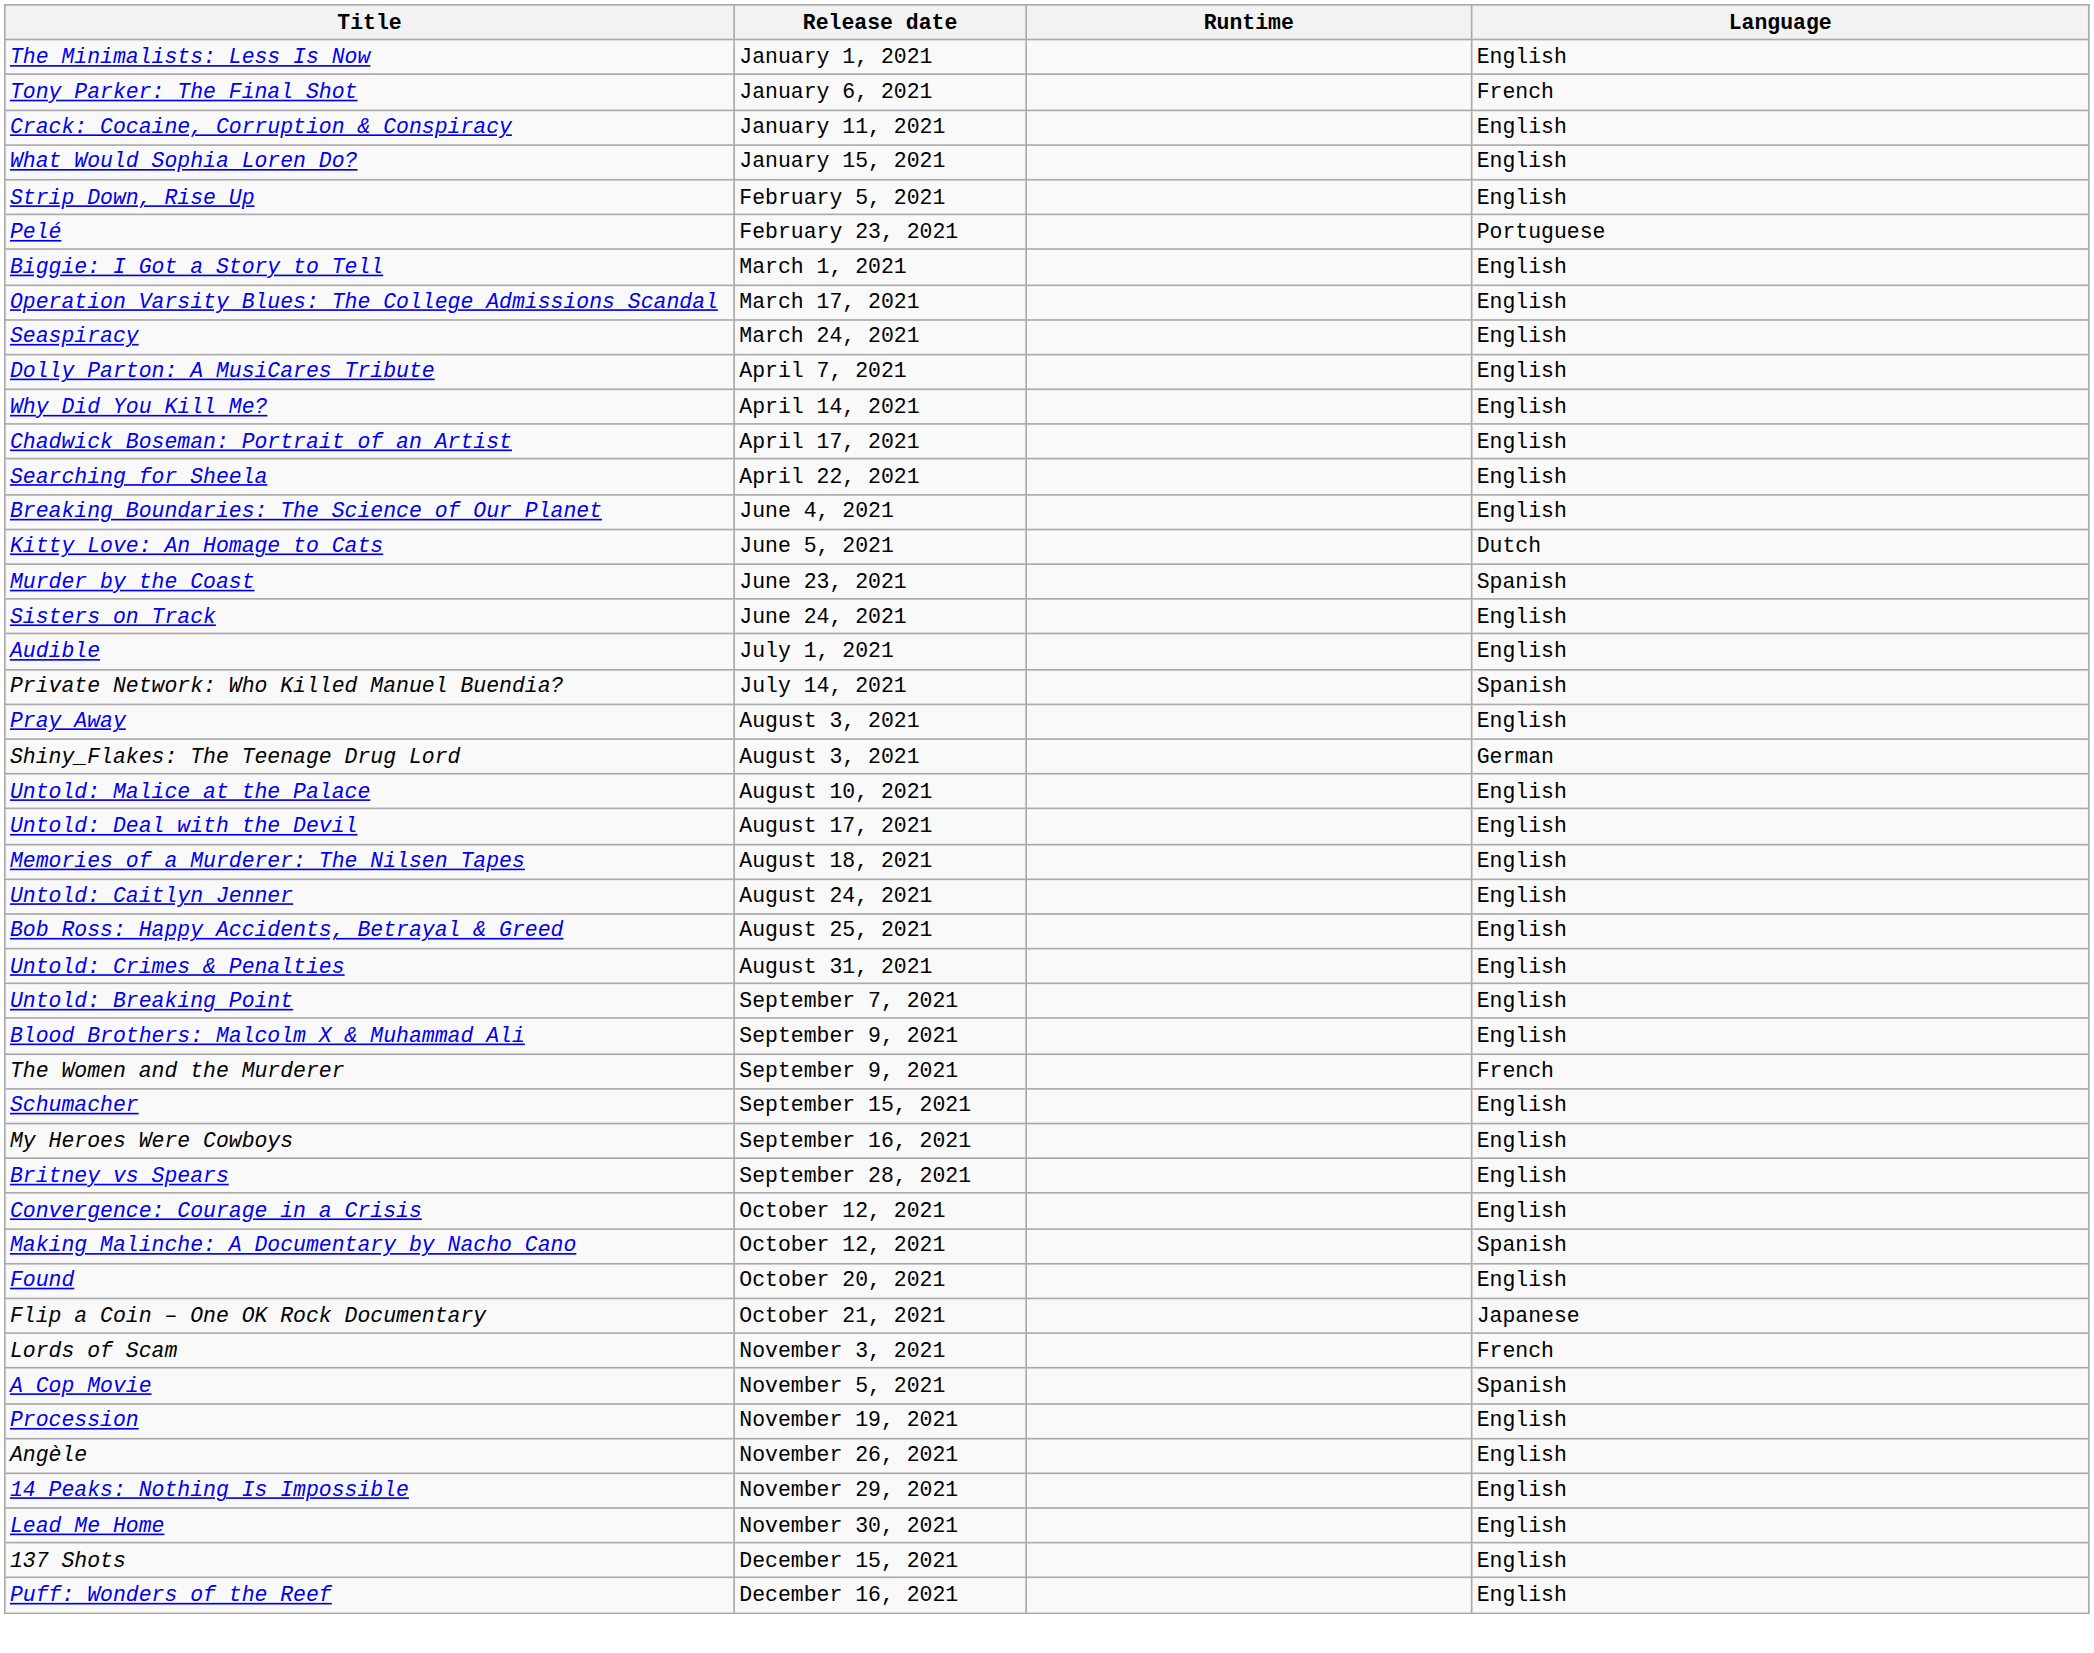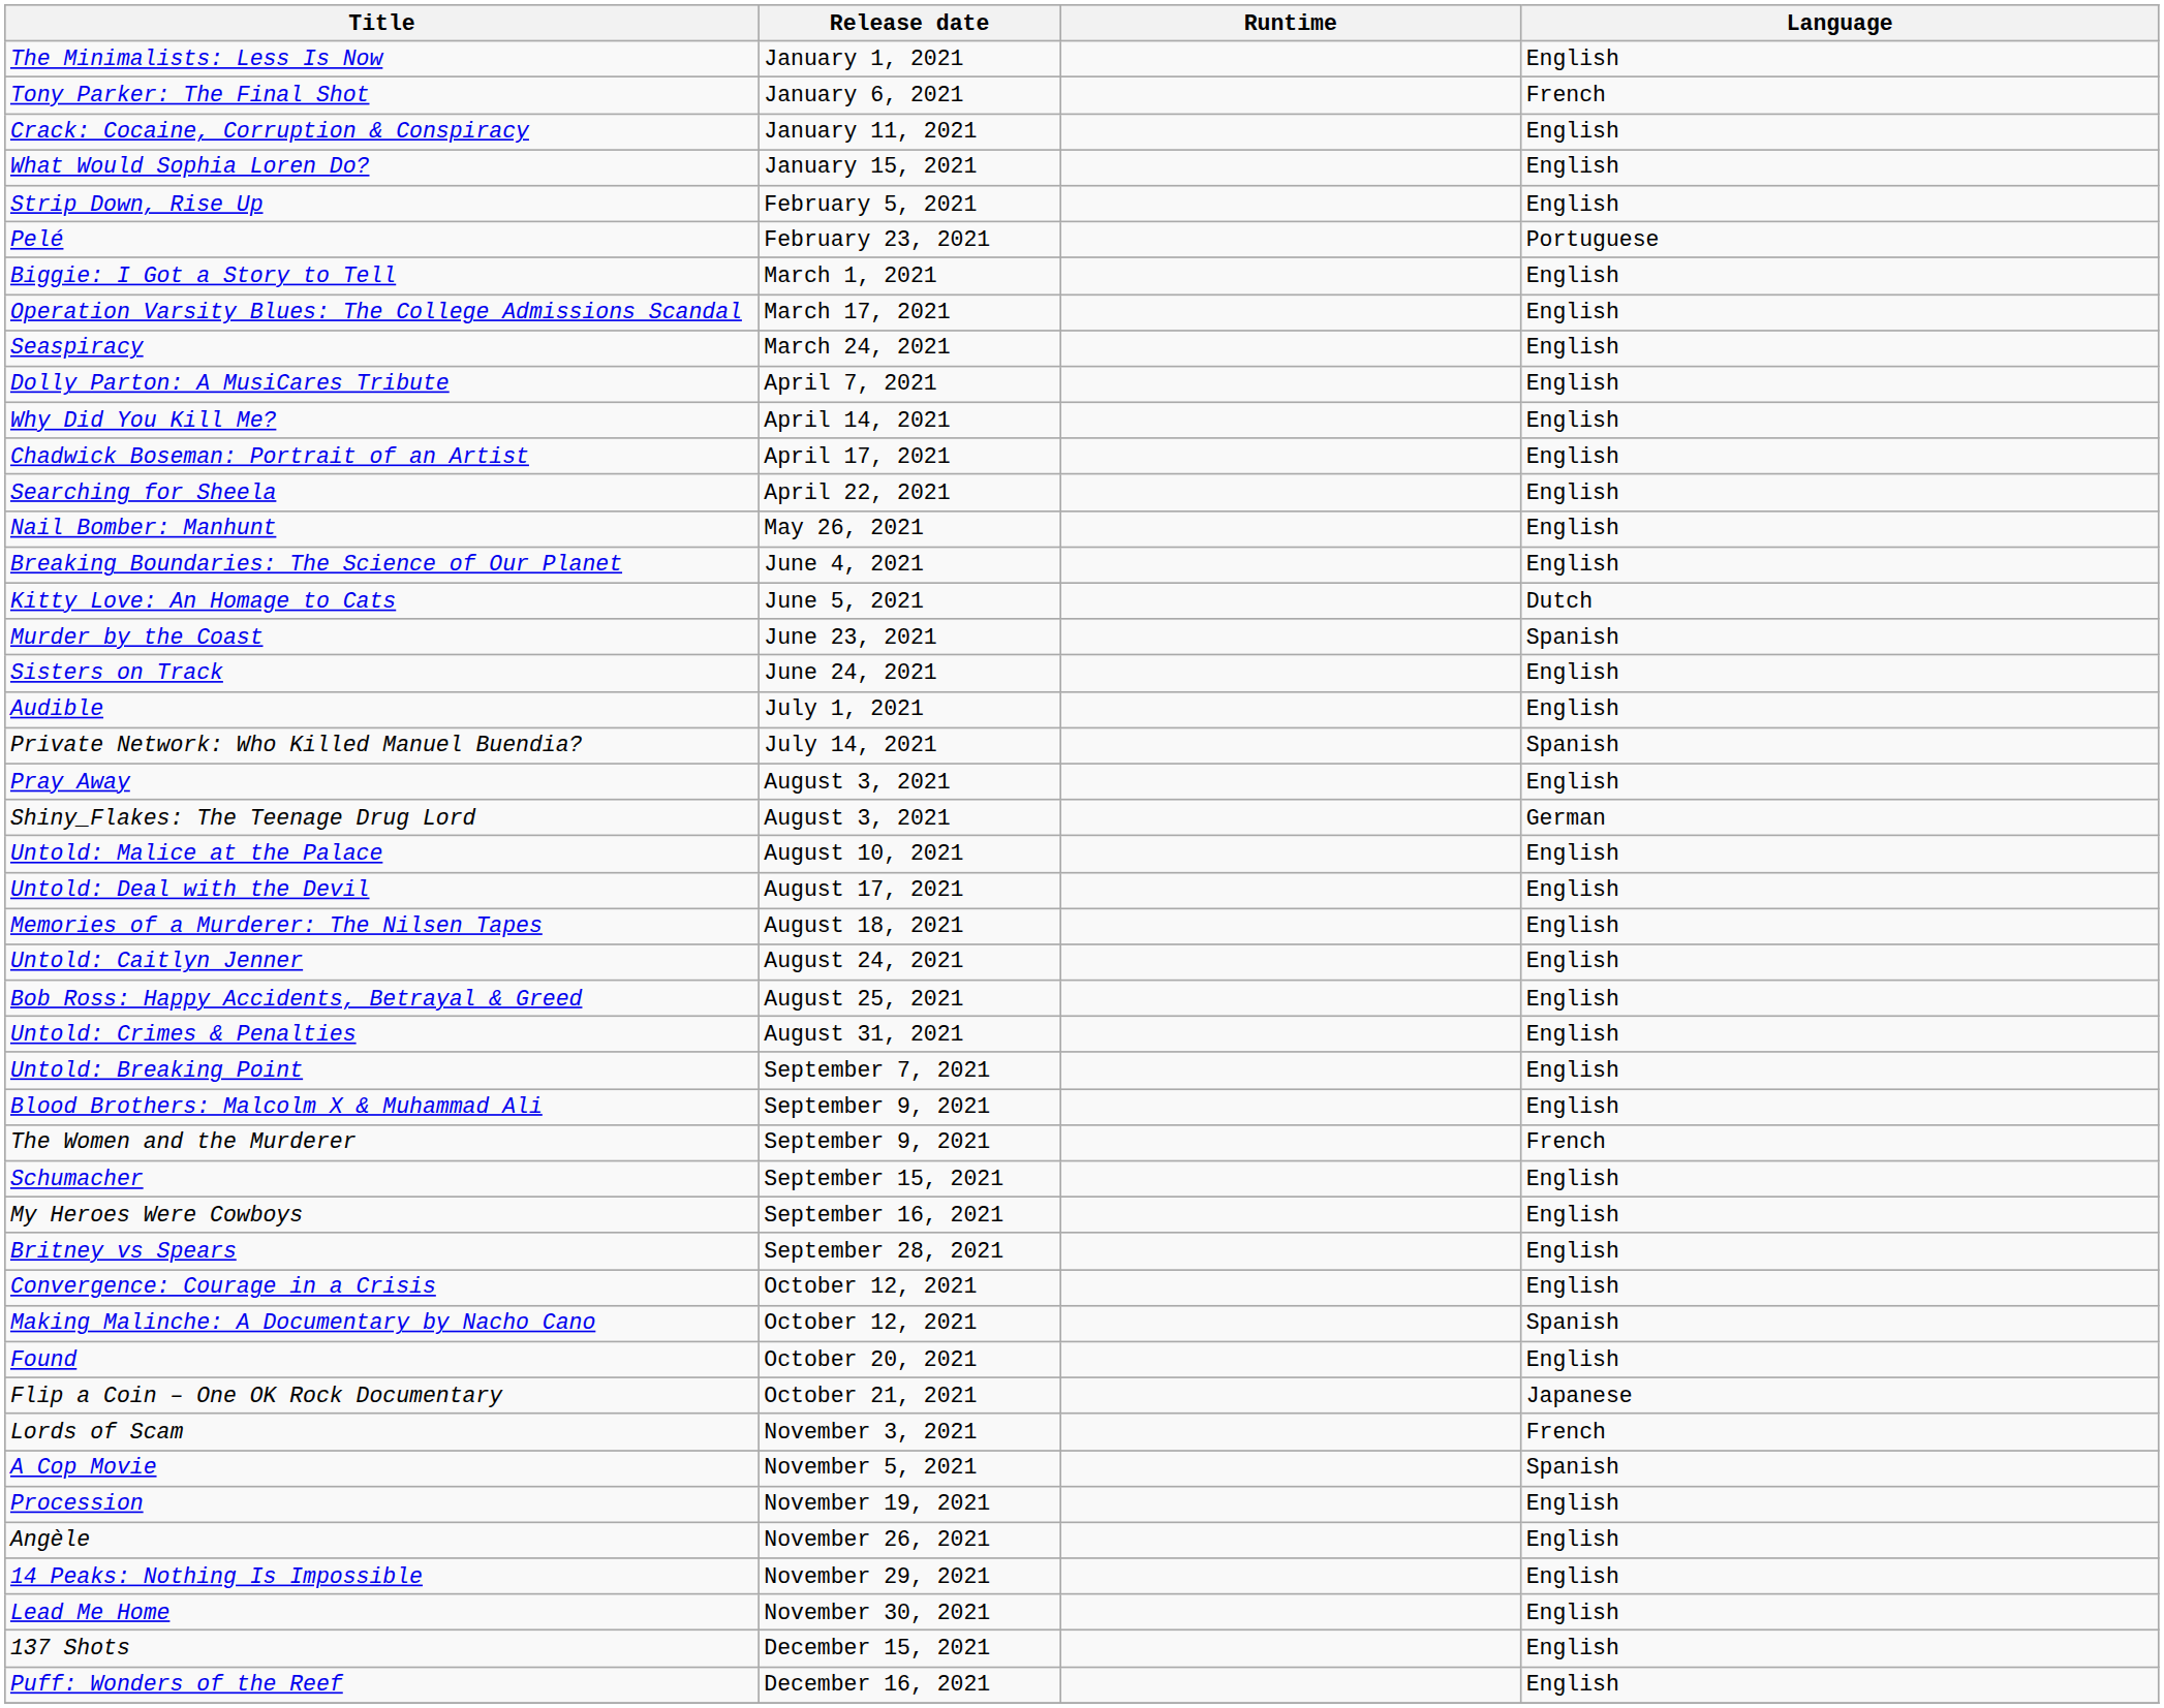 <table class="wikitable sortable" style="width:100%">
 <tr>
 <th style="width:35%;">Title</th>
 <th scope="col" style="width:14%;">Release date</th>
 <th>Runtime</th>
 <th>Language</th>
 </tr>
 <tr>
 <td><em><a href='#'>The Minimalists: Less Is Now</a></em></td>
 <td>January 1, 2021</td>
 <td></td>
 <td>English</td>
 </tr>
 <tr>
 <td><em><a href='#'>Tony Parker: The Final Shot</a></em></td>
 <td>January 6, 2021</td>
 <td></td>
 <td>French</td>
 </tr>
 <tr>
 <td><em><a href='#'>Crack: Cocaine, Corruption & Conspiracy</a></em></td>
 <td>January 11, 2021</td>
 <td></td>
 <td>English</td>
 </tr>
 <tr>
 <td><em><a href='#'>What Would Sophia Loren Do?</a></em></td>
 <td>January 15, 2021</td>
 <td></td>
 <td>English</td>
 </tr>
 <tr>
 <td><em><a href='#'>Strip Down, Rise Up</a></em></td>
 <td>February 5, 2021</td>
 <td></td>
 <td>English</td>
 </tr>
 <tr>
 <td><em><a href='#'>Pelé</a></em></td>
 <td>February 23, 2021</td>
 <td></td>
 <td>Portuguese</td>
 </tr>
 <tr>
 <td><em><a href='#'>Biggie: I Got a Story to Tell</a></em></td>
 <td>March 1, 2021</td>
 <td></td>
 <td>English</td>
 </tr>
 <tr>
 <td><em><a href='#'>Operation Varsity Blues: The College Admissions Scandal</a></em></td>
 <td>March 17, 2021</td>
 <td></td>
 <td>English</td>
 </tr>
 <tr>
 <td><em><a href='#'>Seaspiracy</a></em></td>
 <td>March 24, 2021</td>
 <td></td>
 <td>English</td>
 </tr>
 <tr>
 <td><em><a href='#'>Dolly Parton: A MusiCares Tribute</a></em></td>
 <td>April 7, 2021</td>
 <td></td>
 <td>English</td>
 </tr>
 <tr>
 <td><em><a href='#'>Why Did You Kill Me?</a></em></td>
 <td>April 14, 2021</td>
 <td></td>
 <td>English</td>
 </tr>
 <tr>
 <td><em><a href='#'>Chadwick Boseman: Portrait of an Artist</a></em></td>
 <td>April 17, 2021</td>
 <td></td>
 <td>English</td>
 </tr>
 <tr>
 <td><em><a href='#'>Searching for Sheela</a></em></td>
 <td>April 22, 2021</td>
+<td></td>
+<td>English</td>
+</tr>
+<tr>
+<td><em><a href='#'>Nail Bomber: Manhunt</a></em></td>
+<td>May 26, 2021</td>
 <td></td>
 <td>English</td>
 </tr>
 <tr>
 <td><em><a href='#'>Breaking Boundaries: The Science of Our Planet</a></em></td>
 <td>June 4, 2021</td>
 <td></td>
 <td>English</td>
 </tr>
 <tr>
 <td><em><a href='#'>Kitty Love: An Homage to Cats</a></em></td>
 <td>June 5, 2021</td>
 <td></td>
 <td>Dutch</td>
 </tr>
 <tr>
 <td><em><a href='#'>Murder by the Coast</a></em></td>
 <td>June 23, 2021</td>
 <td></td>
 <td>Spanish</td>
 </tr>
 <tr>
 <td><em><a href='#'>Sisters on Track</a></em></td>
 <td>June 24, 2021</td>
 <td></td>
 <td>English</td>
 </tr>
 <tr>
 <td><em><a href='#'>Audible</a></em></td>
 <td>July 1, 2021</td>
 <td></td>
 <td>English</td>
 </tr>
 <tr>
 <td><em>Private Network: Who Killed Manuel Buendia?</em></td>
 <td>July 14, 2021</td>
 <td></td>
 <td>Spanish</td>
 </tr>
 <tr>
 <td><em><a href='#'>Pray Away</a></em></td>
 <td>August 3, 2021</td>
 <td></td>
 <td>English</td>
 </tr>
 <tr>
 <td><em>Shiny_Flakes: The Teenage Drug Lord</em></td>
 <td>August 3, 2021</td>
 <td></td>
 <td>German</td>
 </tr>
 <tr>
 <td><em><a href='#'>Untold: Malice at the Palace</a></em></td>
 <td>August 10, 2021</td>
 <td></td>
 <td>English</td>
 </tr>
 <tr>
 <td><em><a href='#'>Untold: Deal with the Devil</a></em></td>
 <td>August 17, 2021</td>
 <td></td>
 <td>English</td>
 </tr>
 <tr>
 <td><em><a href='#'>Memories of a Murderer: The Nilsen Tapes</a></em></td>
 <td>August 18, 2021</td>
 <td></td>
 <td>English</td>
 </tr>
 <tr>
 <td><em><a href='#'>Untold: Caitlyn Jenner</a></em></td>
 <td>August 24, 2021</td>
 <td></td>
 <td>English</td>
 </tr>
 <tr>
 <td><em><a href='#'>Bob Ross: Happy Accidents, Betrayal & Greed</a></em></td>
 <td>August 25, 2021</td>
 <td></td>
 <td>English</td>
 </tr>
 <tr>
 <td><em><a href='#'>Untold: Crimes & Penalties</a></em></td>
 <td>August 31, 2021</td>
 <td></td>
 <td>English</td>
 </tr>
 <tr>
 <td><em><a href='#'>Untold: Breaking Point</a></em></td>
 <td>September 7, 2021</td>
 <td></td>
 <td>English</td>
 </tr>
 <tr>
 <td><em><a href='#'>Blood Brothers: Malcolm X & Muhammad Ali</a></em></td>
 <td>September 9, 2021</td>
 <td></td>
 <td>English</td>
 </tr>
 <tr>
 <td><em>The Women and the Murderer</em></td>
 <td>September 9, 2021</td>
 <td></td>
 <td>French</td>
 </tr>
 <tr>
 <td><em><a href='#'>Schumacher</a></em></td>
 <td>September 15, 2021</td>
 <td></td>
 <td>English</td>
 </tr>
 <tr>
 <td><em>My Heroes Were Cowboys</em></td>
 <td>September 16, 2021</td>
 <td></td>
 <td>English</td>
 </tr>
 <tr>
 <td><em><a href='#'>Britney vs Spears</a></em></td>
 <td>September 28, 2021</td>
 <td></td>
 <td>English</td>
 </tr>
 <tr>
 <td><em><a href='#'>Convergence: Courage in a Crisis</a></em></td>
 <td>October 12, 2021</td>
 <td></td>
 <td>English</td>
 </tr>
 <tr>
 <td><em><a href='#'>Making Malinche: A Documentary by Nacho Cano</a></em></td>
 <td>October 12, 2021</td>
 <td></td>
 <td>Spanish</td>
 </tr>
 <tr>
 <td><em><a href='#'>Found</a></em></td>
 <td>October 20, 2021</td>
 <td></td>
 <td>English</td>
 </tr>
 <tr>
 <td><em>Flip a Coin – One OK Rock Documentary</em></td>
 <td>October 21, 2021</td>
 <td></td>
 <td>Japanese</td>
 </tr>
 <tr>
 <td><em>Lords of Scam</em></td>
 <td>November 3, 2021</td>
 <td></td>
 <td>French</td>
 </tr>
 <tr>
 <td><em><a href='#'>A Cop Movie</a></em></td>
 <td>November 5, 2021</td>
 <td></td>
 <td>Spanish</td>
 </tr>
 <tr>
 <td><em><a href='#'>Procession</a></em></td>
 <td>November 19, 2021</td>
 <td></td>
 <td>English</td>
 </tr>
 <tr>
 <td><em>Angèle</em></td>
 <td>November 26, 2021</td>
 <td></td>
 <td>English</td>
 </tr>
 <tr>
 <td><em><a href='#'>14 Peaks: Nothing Is Impossible</a></em></td>
 <td>November 29, 2021</td>
 <td></td>
 <td>English</td>
 </tr>
 <tr>
 <td><em><a href='#'>Lead Me Home</a></em></td>
 <td>November 30, 2021</td>
 <td></td>
 <td>English</td>
 </tr>
 <tr>
 <td><em>137 Shots</em></td>
 <td>December 15, 2021</td>
 <td></td>
 <td>English</td>
 </tr>
 <tr>
 <td><em><a href='#'>Puff: Wonders of the Reef</a></em></td>
 <td>December 16, 2021</td>
 <td></td>
 <td>English</td>
 </tr>
 <tr>
 </tr>
 </table>
